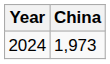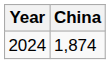 <table class="wikitable">
 <tr>
 <th>Year</th>
 <th>China</th>
 </tr>
 <tr>
 <td>2024</td>
-<td>1,973</td>
+<td>1,874</td>
 </tr>
 </table>
